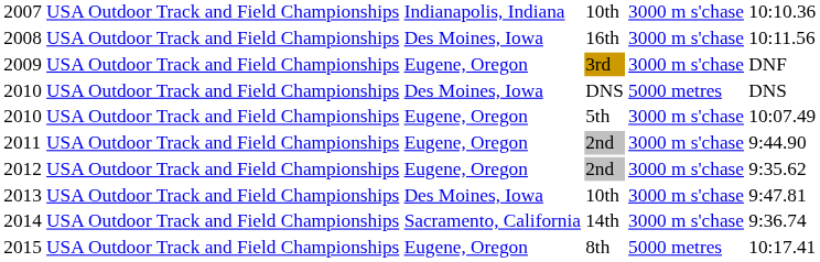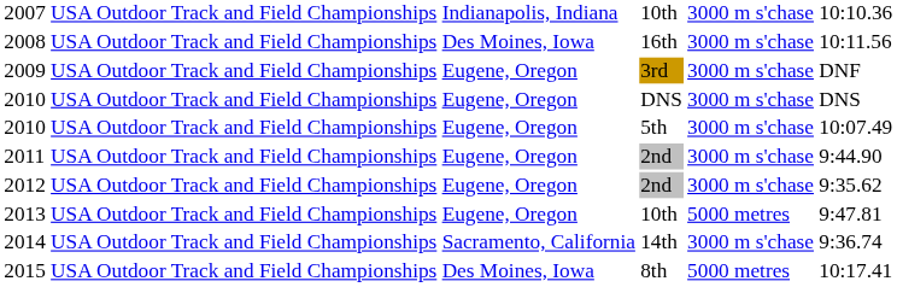 <table>
 <tr>
 <td>2007</td>
 <td><a href='#'>USA Outdoor Track and Field Championships</a></td>
 <td><a href='#'>Indianapolis, Indiana</a></td>
 <td>10th</td>
 <td><a href='#'>3000 m s'chase</a></td>
 <td>10:10.36</td>
 </tr>
 <tr>
 <td>2008</td>
 <td><a href='#'>USA Outdoor Track and Field Championships</a></td>
 <td><a href='#'>Des Moines, Iowa</a></td>
 <td>16th</td>
 <td><a href='#'>3000 m s'chase</a></td>
 <td>10:11.56</td>
 </tr>
 <tr>
 <td>2009</td>
 <td><a href='#'>USA Outdoor Track and Field Championships</a></td>
 <td><a href='#'>Eugene, Oregon</a></td>
 <td style="background:#c90;">3rd</td>
 <td><a href='#'>3000 m s'chase</a></td>
 <td>DNF</td>
 </tr>
 <tr>
 <td>2010</td>
 <td><a href='#'>USA Outdoor Track and Field Championships</a></td>
-<td><a href='#'>Des Moines, Iowa</a></td>
+<td><a href='#'>Eugene, Oregon</a></td>
 <td>DNS</td>
-<td><a href='#'>5000 metres</a></td>
+<td><a href='#'>3000 m s'chase</a></td>
 <td>DNS</td>
 </tr>
 <tr>
 <td>2010</td>
 <td><a href='#'>USA Outdoor Track and Field Championships</a></td>
 <td><a href='#'>Eugene, Oregon</a></td>
 <td>5th</td>
 <td><a href='#'>3000 m s'chase</a></td>
 <td>10:07.49</td>
 </tr>
 <tr>
 <td>2011</td>
 <td><a href='#'>USA Outdoor Track and Field Championships</a></td>
 <td><a href='#'>Eugene, Oregon</a></td>
 <td style="background:silver;">2nd</td>
 <td><a href='#'>3000 m s'chase</a></td>
 <td>9:44.90</td>
 </tr>
 <tr>
 <td>2012</td>
 <td><a href='#'>USA Outdoor Track and Field Championships</a></td>
 <td><a href='#'>Eugene, Oregon</a></td>
 <td style="background:silver;">2nd</td>
 <td><a href='#'>3000 m s'chase</a></td>
 <td>9:35.62</td>
 </tr>
 <tr>
 <td>2013</td>
 <td><a href='#'>USA Outdoor Track and Field Championships</a></td>
-<td><a href='#'>Des Moines, Iowa</a></td>
+<td><a href='#'>Eugene, Oregon</a></td>
 <td>10th</td>
-<td><a href='#'>3000 m s'chase</a></td>
+<td><a href='#'>5000 metres</a></td>
 <td>9:47.81</td>
 </tr>
 <tr>
 <td>2014</td>
 <td><a href='#'>USA Outdoor Track and Field Championships</a></td>
 <td><a href='#'>Sacramento, California</a></td>
 <td>14th</td>
 <td><a href='#'>3000 m s'chase</a></td>
 <td>9:36.74</td>
 </tr>
 <tr>
 <td>2015</td>
 <td><a href='#'>USA Outdoor Track and Field Championships</a></td>
-<td><a href='#'>Eugene, Oregon</a></td>
+<td><a href='#'>Des Moines, Iowa</a></td>
 <td>8th</td>
 <td><a href='#'>5000 metres</a></td>
 <td>10:17.41</td>
 </tr>
 </table>
